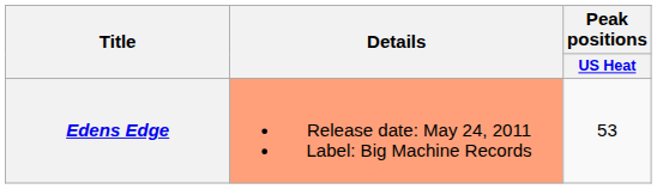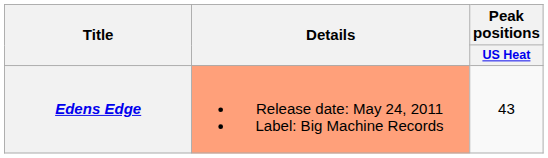 <table class="wikitable plainrowheaders" style="text-align:center;">
 <tr>
 <th rowspan="2" style="width:12em;">Title</th>
 <th rowspan="2" style="width:18em;">Details</th>
 <th>Peak positions</th>
 </tr>
 <tr style="font-size:smaller;">
 <th style="width:65px;"><a href='#'>US Heat</a></th>
 </tr>
 <tr>
 <th scope="row"><em><a href='#'>Edens Edge</a></em></th>
 <td style="background: lightsalmon;"><br><ul><li>Release date: May 24, 2011</li><li>Label: Big Machine Records</li></ul></td>
-<td>53</td>
+<td>43</td>
 </tr>
 </table>
